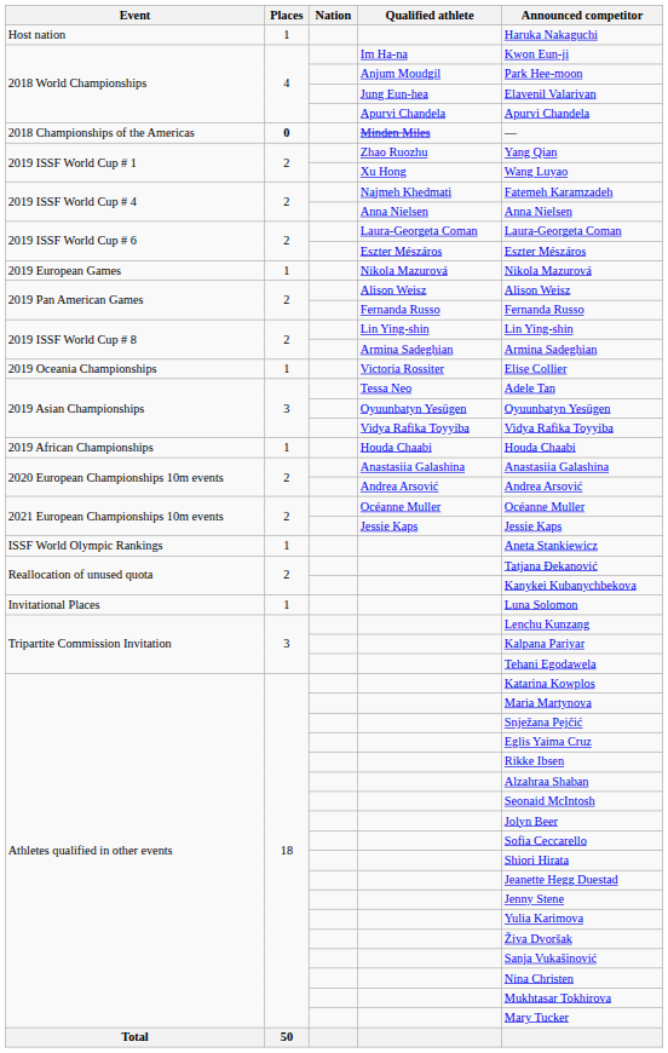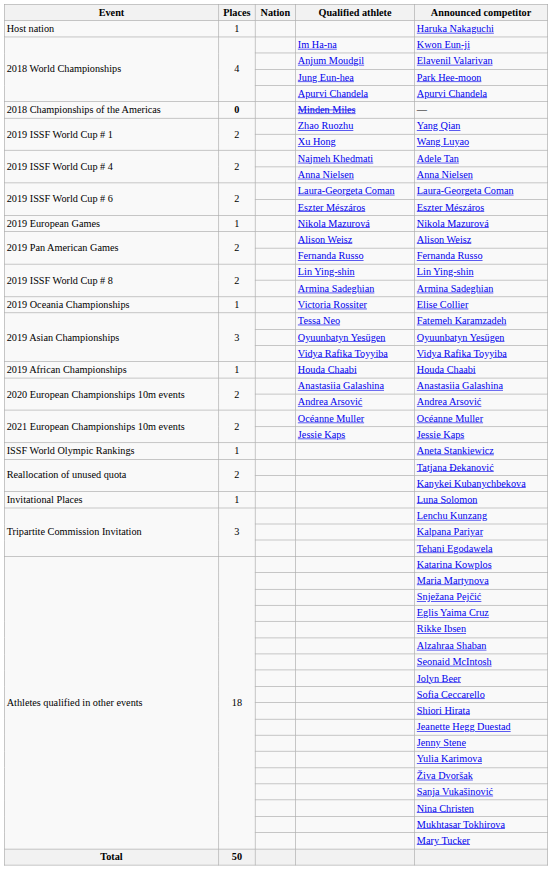 <table class=wikitable style="text-align:left" width=850>
 <tr>
 <th>Event</th>
 <th width=50>Places</th>
 <th>Nation</th>
 <th>Qualified athlete</th>
 <th>Announced competitor</th>
 </tr>
 <tr>
 <td>Host nation</td>
 <td align=center>1</td>
 <td></td>
 <td></td>
 <td><a href='#'>Haruka Nakaguchi</a></td>
 </tr>
 <tr>
 <td rowspan="4">2018 World Championships</td>
 <td rowspan=4 align=center>4</td>
 <td></td>
 <td><a href='#'>Im Ha-na</a></td>
 <td><a href='#'>Kwon Eun-ji</a></td>
 </tr>
 <tr>
 <td></td>
 <td><a href='#'>Anjum Moudgil</a></td>
-<td><a href='#'>Park Hee-moon</a></td>
+<td><a href='#'>Elavenil Valarivan</a></td>
 </tr>
 <tr>
 <td></td>
 <td><a href='#'>Jung Eun-hea</a></td>
-<td><a href='#'>Elavenil Valarivan</a></td>
+<td><a href='#'>Park Hee-moon</a></td>
 </tr>
 <tr>
 <td></td>
 <td><a href='#'>Apurvi Chandela</a></td>
 <td><a href='#'>Apurvi Chandela</a></td>
 </tr>
 <tr>
 <td>2018 Championships of the Americas</td>
 <td align=center><strong>0</strong></td>
 <td><s></s></td>
 <td><a href='#'><s>Minden Miles</s></a></td>
 <td>—</td>
 </tr>
 <tr>
 <td rowspan="2">2019 ISSF World Cup # 1</td>
 <td rowspan=2 align=center>2</td>
 <td></td>
 <td><a href='#'>Zhao Ruozhu</a></td>
 <td><a href='#'>Yang Qian</a></td>
 </tr>
 <tr>
 <td></td>
 <td><a href='#'>Xu Hong</a></td>
 <td><a href='#'>Wang Luyao</a></td>
 </tr>
 <tr>
 <td rowspan="2">2019 ISSF World Cup # 4</td>
 <td rowspan=2 align=center>2</td>
 <td></td>
 <td><a href='#'>Najmeh Khedmati</a></td>
-<td><a href='#'>Fatemeh Karamzadeh</a></td>
+<td><a href='#'>Adele Tan</a></td>
 </tr>
 <tr>
 <td></td>
 <td><a href='#'>Anna Nielsen</a></td>
 <td><a href='#'>Anna Nielsen</a></td>
 </tr>
 <tr>
 <td rowspan="2">2019 ISSF World Cup # 6</td>
 <td rowspan=2 align=center>2</td>
 <td></td>
 <td><a href='#'>Laura-Georgeta Coman</a></td>
 <td><a href='#'>Laura-Georgeta Coman</a></td>
 </tr>
 <tr>
 <td></td>
 <td><a href='#'>Eszter Mészáros</a></td>
 <td><a href='#'>Eszter Mészáros</a></td>
 </tr>
 <tr>
 <td>2019 European Games</td>
 <td align=center>1</td>
 <td></td>
 <td><a href='#'>Nikola Mazurová</a></td>
 <td><a href='#'>Nikola Mazurová</a></td>
 </tr>
 <tr>
 <td rowspan="2">2019 Pan American Games</td>
 <td rowspan=2 align=center>2</td>
 <td></td>
 <td><a href='#'>Alison Weisz</a></td>
 <td><a href='#'>Alison Weisz</a></td>
 </tr>
 <tr>
 <td></td>
 <td><a href='#'>Fernanda Russo</a></td>
 <td><a href='#'>Fernanda Russo</a></td>
 </tr>
 <tr>
 <td rowspan="2">2019 ISSF World Cup # 8</td>
 <td rowspan=2 align=center>2</td>
 <td></td>
 <td><a href='#'>Lin Ying-shin</a></td>
 <td><a href='#'>Lin Ying-shin</a></td>
 </tr>
 <tr>
 <td></td>
 <td><a href='#'>Armina Sadeghian</a></td>
 <td><a href='#'>Armina Sadeghian</a></td>
 </tr>
 <tr>
 <td>2019 Oceania Championships</td>
 <td align=center>1</td>
 <td></td>
 <td><a href='#'>Victoria Rossiter</a></td>
 <td><a href='#'>Elise Collier</a></td>
 </tr>
 <tr>
 <td rowspan=3>2019 Asian Championships</td>
 <td rowspan=3 align=center>3</td>
 <td></td>
 <td><a href='#'>Tessa Neo</a></td>
-<td><a href='#'>Adele Tan</a></td>
+<td><a href='#'>Fatemeh Karamzadeh</a></td>
 </tr>
 <tr>
 <td></td>
 <td><a href='#'>Oyuunbatyn Yesügen</a></td>
 <td><a href='#'>Oyuunbatyn Yesügen</a></td>
 </tr>
 <tr>
 <td></td>
 <td><a href='#'>Vidya Rafika Toyyiba</a></td>
 <td><a href='#'>Vidya Rafika Toyyiba</a></td>
 </tr>
 <tr>
 <td>2019 African Championships</td>
 <td align=center>1</td>
 <td></td>
 <td><a href='#'>Houda Chaabi</a></td>
 <td><a href='#'>Houda Chaabi</a></td>
 </tr>
 <tr>
 <td rowspan="2">2020 European Championships 10m events</td>
 <td rowspan=2 align=center>2</td>
 <td></td>
 <td><a href='#'>Anastasiia Galashina</a></td>
 <td><a href='#'>Anastasiia Galashina</a></td>
 </tr>
 <tr>
 <td></td>
 <td><a href='#'>Andrea Arsović</a></td>
 <td><a href='#'>Andrea Arsović</a></td>
 </tr>
 <tr>
 <td rowspan=2>2021 European Championships 10m events</td>
 <td rowspan=2 align=center>2</td>
 <td></td>
 <td><a href='#'>Océanne Muller</a></td>
 <td><a href='#'>Océanne Muller</a></td>
 </tr>
 <tr>
 <td></td>
 <td><a href='#'>Jessie Kaps</a></td>
 <td><a href='#'>Jessie Kaps</a></td>
 </tr>
 <tr>
 <td>ISSF World Olympic Rankings</td>
 <td align=center>1</td>
 <td></td>
 <td></td>
 <td><a href='#'>Aneta Stankiewicz</a></td>
 </tr>
 <tr>
 <td rowspan=2>Reallocation of unused quota</td>
 <td rowspan=2 align=center>2</td>
 <td></td>
 <td></td>
 <td><a href='#'>Tatjana Đekanović</a></td>
 </tr>
 <tr>
 <td></td>
 <td></td>
 <td><a href='#'>Kanykei Kubanychbekova</a></td>
 </tr>
 <tr>
 <td rowspan=1>Invitational Places</td>
 <td rowspan=1 align=center>1</td>
 <td></td>
 <td></td>
 <td><a href='#'>Luna Solomon</a></td>
 </tr>
 <tr>
 <td rowspan=3>Tripartite Commission Invitation</td>
 <td rowspan=3 align=center>3</td>
 <td></td>
 <td></td>
 <td><a href='#'>Lenchu Kunzang</a></td>
 </tr>
 <tr>
 <td></td>
 <td></td>
 <td><a href='#'>Kalpana Pariyar</a></td>
 </tr>
 <tr>
 <td></td>
 <td></td>
 <td><a href='#'>Tehani Egodawela</a></td>
 </tr>
 <tr>
 <td rowspan="18">Athletes qualified in other events</td>
 <td rowspan="18" align="center">18</td>
 <td></td>
 <td></td>
 <td><a href='#'>Katarina Kowplos</a></td>
 </tr>
 <tr>
 <td></td>
 <td></td>
 <td><a href='#'>Maria Martynova</a></td>
 </tr>
 <tr>
 <td></td>
 <td></td>
 <td><a href='#'>Snježana Pejčić</a></td>
 </tr>
 <tr>
 <td></td>
 <td></td>
 <td><a href='#'>Eglis Yaima Cruz</a></td>
 </tr>
 <tr>
 <td></td>
 <td></td>
 <td><a href='#'>Rikke Ibsen</a></td>
 </tr>
 <tr>
 <td></td>
 <td></td>
 <td><a href='#'>Alzahraa Shaban</a></td>
 </tr>
 <tr>
 <td></td>
 <td></td>
 <td><a href='#'>Seonaid McIntosh</a></td>
 </tr>
 <tr>
 <td></td>
 <td></td>
 <td><a href='#'>Jolyn Beer</a></td>
 </tr>
 <tr>
 <td></td>
 <td></td>
 <td><a href='#'>Sofia Ceccarello</a></td>
 </tr>
 <tr>
 <td></td>
 <td></td>
 <td><a href='#'>Shiori Hirata</a></td>
 </tr>
 <tr>
 <td></td>
 <td></td>
 <td><a href='#'>Jeanette Hegg Duestad</a></td>
 </tr>
 <tr>
 <td></td>
 <td></td>
 <td><a href='#'>Jenny Stene</a></td>
 </tr>
 <tr>
 <td></td>
 <td></td>
 <td><a href='#'>Yulia Karimova</a></td>
 </tr>
 <tr>
 <td></td>
 <td></td>
 <td><a href='#'>Živa Dvoršak</a></td>
 </tr>
 <tr>
 <td></td>
 <td></td>
 <td><a href='#'>Sanja Vukašinović</a></td>
 </tr>
 <tr>
 <td></td>
 <td></td>
 <td><a href='#'>Nina Christen</a></td>
 </tr>
 <tr>
 <td></td>
 <td></td>
 <td><a href='#'>Mukhtasar Tokhirova</a></td>
 </tr>
 <tr>
 <td></td>
 <td></td>
 <td><a href='#'>Mary Tucker</a></td>
 </tr>
 <tr>
 <th>Total</th>
 <th>50</th>
 <th></th>
 <th></th>
 <th></th>
 </tr>
 </table>
